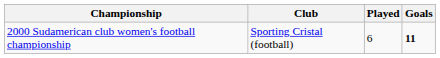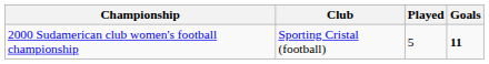 <table class="wikitable">
 <tr>
 <th>Championship</th>
 <th>Club</th>
 <th>Played</th>
 <th>Goals</th>
 </tr>
 <tr>
 <td><a href='#'>2000 Sudamerican club women's football championship</a></td>
 <td><a href='#'>Sporting Cristal</a> (football)</td>
-<td>6</td>
+<td>5</td>
 <td><strong>11</strong></td>
 </tr>
 </table>
